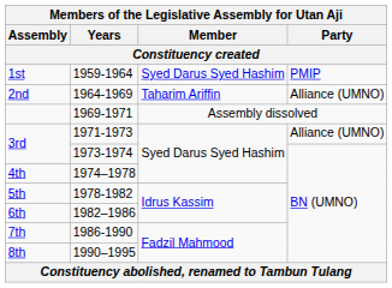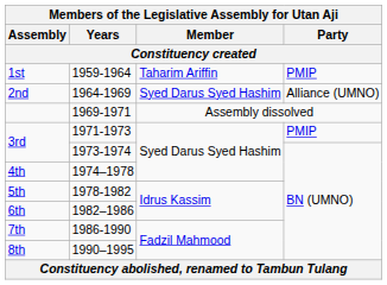 <table class=wikitable>
 <tr>
 <th colspan=4>Members of the Legislative Assembly for Utan Aji</th>
 </tr>
 <tr>
 <th>Assembly</th>
 <th>Years</th>
 <th>Member</th>
 <th>Party</th>
 </tr>
 <tr>
 <th colspan=4 align=center><em>Constituency created</em></th>
 </tr>
 <tr>
 <td><a href='#'>1st</a></td>
 <td>1959-1964</td>
-<td><a href='#'>Syed Darus Syed Hashim</a></td>
+<td><a href='#'>Taharim Ariffin</a></td>
 <td><a href='#'>PMIP</a></td>
 </tr>
 <tr>
 <td><a href='#'>2nd</a></td>
 <td>1964-1969</td>
-<td><a href='#'>Taharim Ariffin</a></td>
+<td><a href='#'>Syed Darus Syed Hashim</a></td>
 <td>Alliance (UMNO)</td>
 </tr>
 <tr>
 <td></td>
 <td>1969-1971</td>
 <td colspan=2 align=center>Assembly dissolved</td>
 </tr>
 <tr>
 <td rowspan=2><a href='#'>3rd</a></td>
 <td>1971-1973</td>
 <td rowspan=3>Syed Darus Syed Hashim</td>
-<td>Alliance (UMNO)</td>
+<td><a href='#'>PMIP</a></td>
 </tr>
 <tr>
 <td>1973-1974</td>
 <td rowspan=6><a href='#'>BN</a> (UMNO)</td>
 </tr>
 <tr>
 <td><a href='#'>4th</a></td>
 <td>1974–1978</td>
 </tr>
 <tr>
 <td><a href='#'>5th</a></td>
 <td>1978-1982</td>
 <td rowspan=2><a href='#'>Idrus Kassim</a></td>
 </tr>
 <tr>
 <td><a href='#'>6th</a></td>
 <td>1982–1986</td>
 </tr>
 <tr>
 <td><a href='#'>7th</a></td>
 <td>1986-1990</td>
 <td rowspan=2><a href='#'>Fadzil Mahmood</a></td>
 </tr>
 <tr>
 <td><a href='#'>8th</a></td>
 <td>1990–1995</td>
 </tr>
 <tr>
 <th colspan=4 align=center><em>Constituency abolished, renamed to Tambun Tulang</em></th>
 </tr>
 </table>
